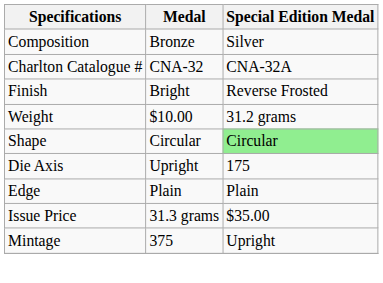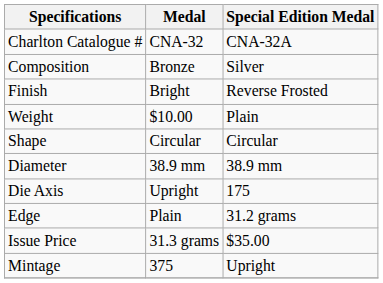 <table class="wikitable">
 <tr>
 <th>Specifications</th>
 <th>Medal</th>
 <th>Special Edition Medal</th>
 </tr>
 <tr>
+<td>Charlton Catalogue #</td>
+<td>CNA-32</td>
+<td>CNA-32A</td>
+</tr>
+<tr>
 <td>Composition</td>
 <td>Bronze</td>
 <td>Silver</td>
-</tr>
-<tr>
-<td>Charlton Catalogue #</td>
-<td>CNA-32</td>
-<td>CNA-32A</td>
 </tr>
 <tr>
 <td>Finish</td>
 <td>Bright</td>
 <td>Reverse Frosted</td>
 </tr>
 <tr>
 <td>Weight</td>
 <td>$10.00</td>
-<td>31.2 grams</td>
+<td>Plain</td>
 </tr>
 <tr>
 <td>Shape</td>
 <td>Circular</td>
-<td style="background: lightgreen;">Circular</td>
+<td>Circular</td>
+</tr>
+<tr>
+<td>Diameter</td>
+<td>38.9 mm</td>
+<td>38.9 mm</td>
 </tr>
 <tr>
 <td>Die Axis</td>
 <td>Upright</td>
 <td>175</td>
 </tr>
 <tr>
 <td>Edge</td>
 <td>Plain</td>
-<td>Plain</td>
+<td>31.2 grams</td>
 </tr>
 <tr>
 <td>Issue Price</td>
 <td>31.3 grams</td>
 <td>$35.00</td>
 </tr>
 <tr>
 <td>Mintage</td>
 <td>375</td>
 <td>Upright</td>
 </tr>
 <tr>
 </tr>
 </table>
